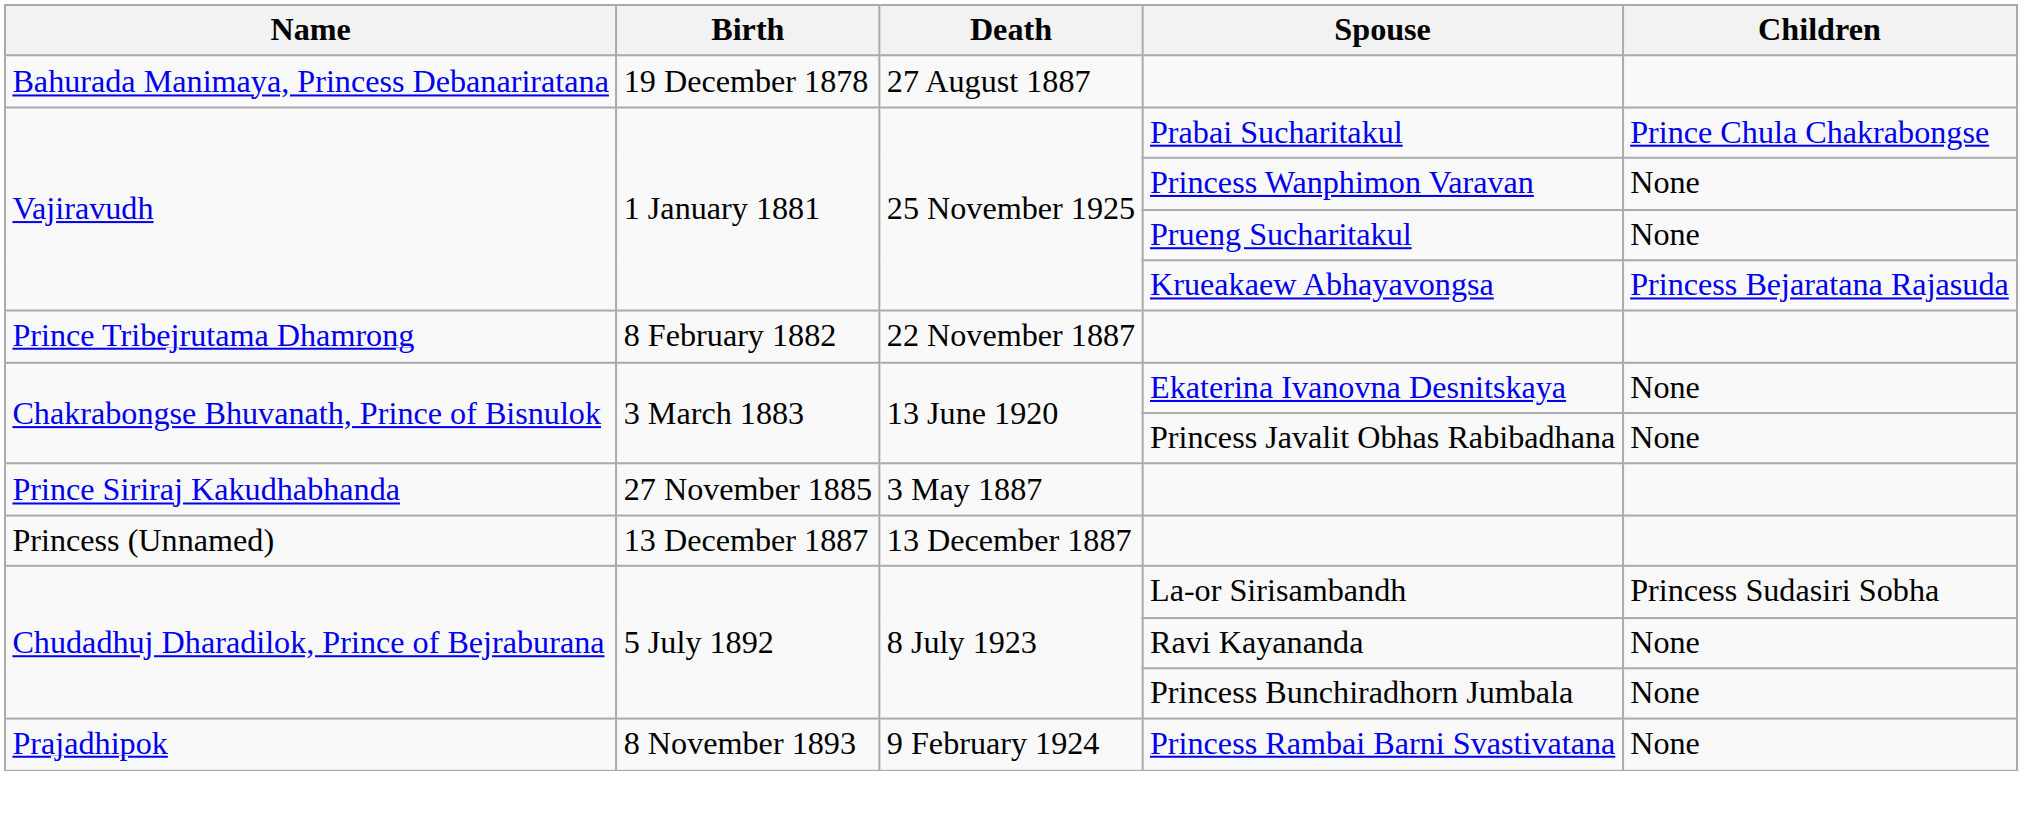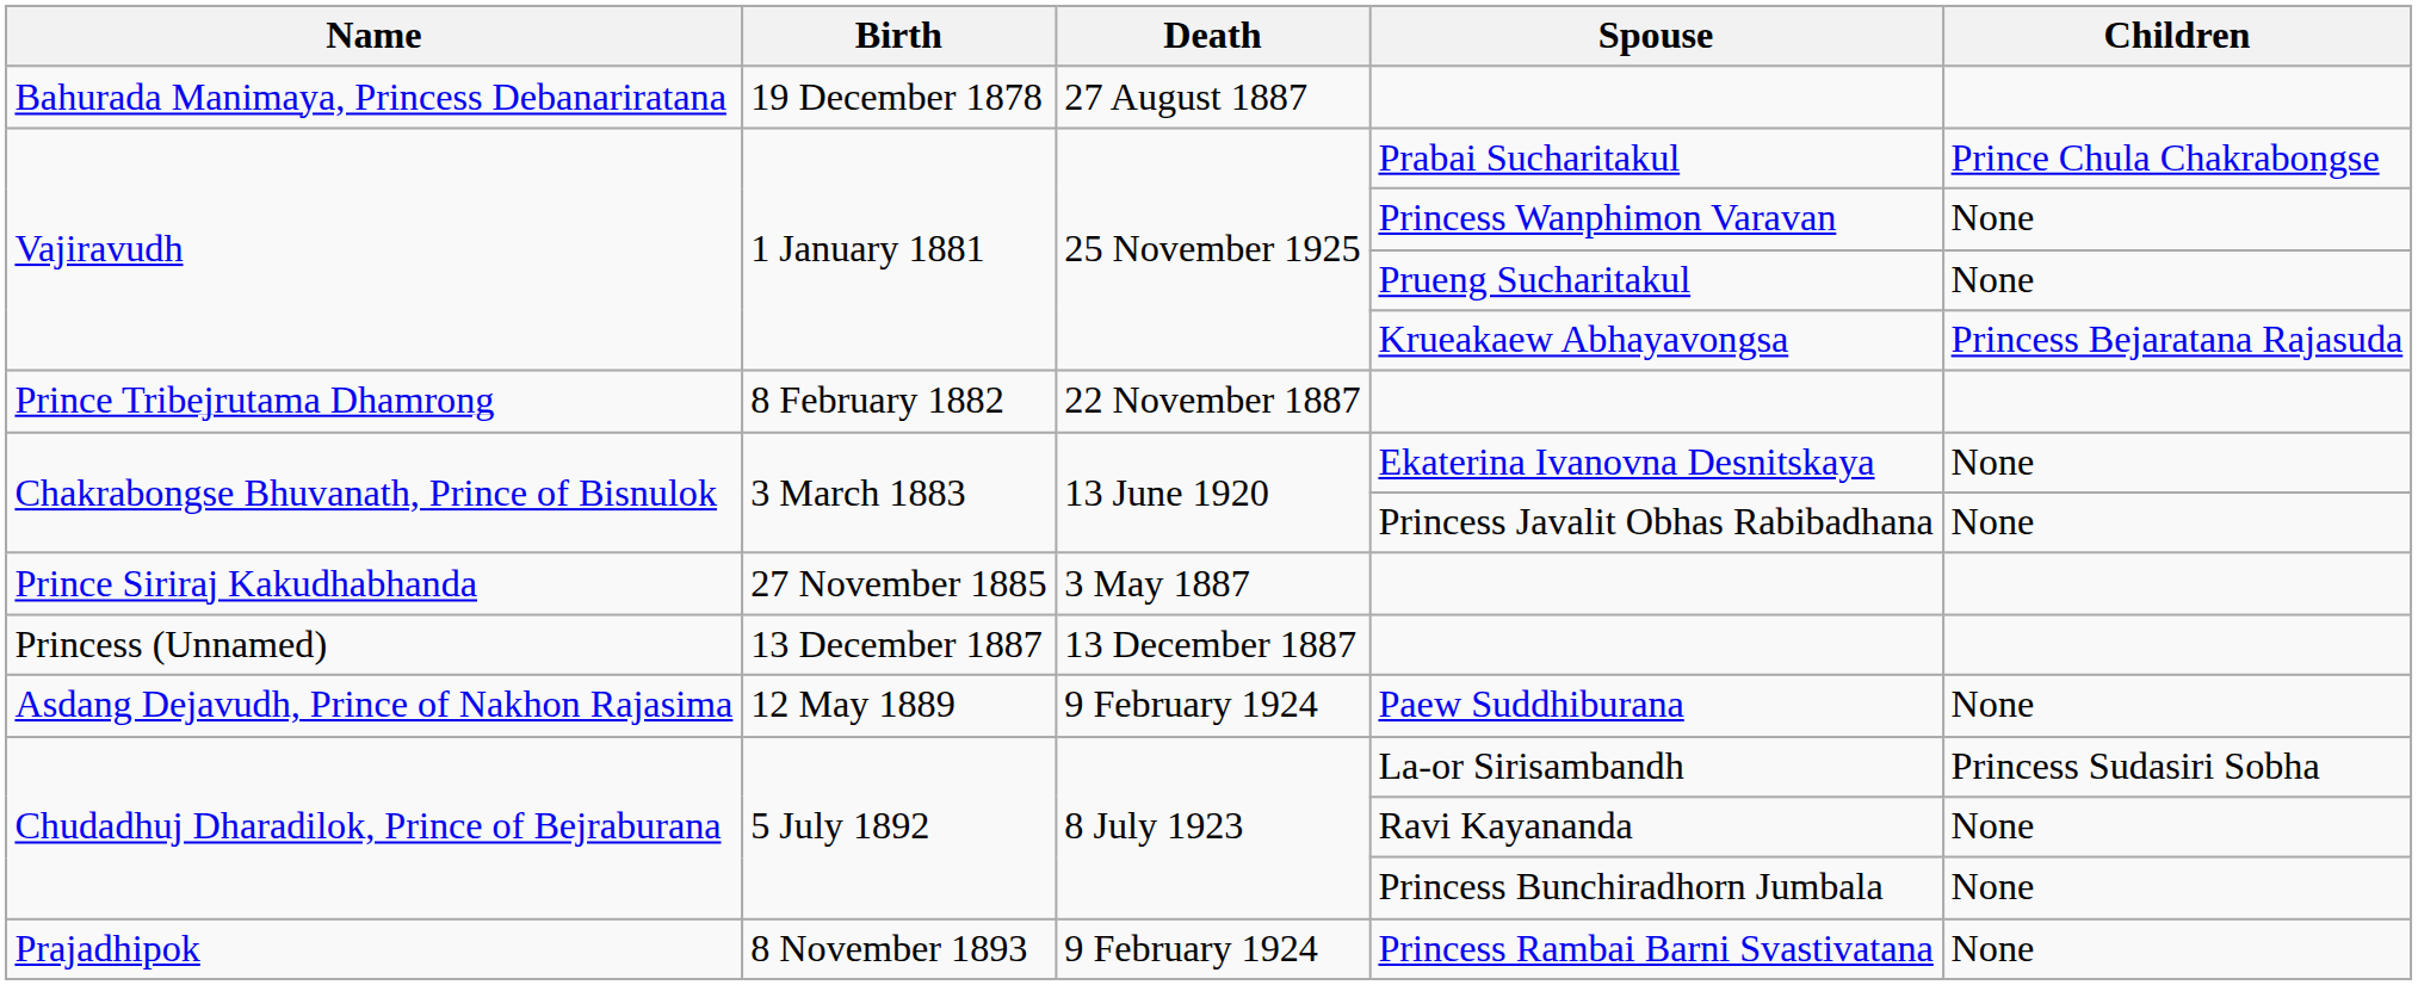 <table class="wikitable">
 <tr>
 <th>Name</th>
 <th>Birth</th>
 <th>Death</th>
 <th>Spouse</th>
 <th>Children</th>
 </tr>
 <tr>
 <td><a href='#'>Bahurada Manimaya, Princess Debanariratana</a></td>
 <td>19 December 1878</td>
 <td>27 August 1887</td>
 <td></td>
 <td></td>
 </tr>
 <tr>
 <td rowspan="4"><a href='#'>Vajiravudh</a></td>
 <td rowspan="4">1 January 1881</td>
 <td rowspan="4">25 November 1925</td>
 <td><a href='#'>Prabai Sucharitakul</a></td>
 <td><a href='#'>Prince Chula Chakrabongse</a></td>
 </tr>
 <tr>
 <td><a href='#'>Princess Wanphimon Varavan</a></td>
 <td>None</td>
 </tr>
 <tr>
 <td><a href='#'>Prueng Sucharitakul</a></td>
 <td>None</td>
 </tr>
 <tr>
 <td><a href='#'>Krueakaew Abhayavongsa</a></td>
 <td><a href='#'>Princess Bejaratana Rajasuda</a></td>
 </tr>
 <tr>
 <td><a href='#'>Prince Tribejrutama Dhamrong</a></td>
 <td>8 February 1882</td>
 <td>22 November 1887</td>
 <td></td>
 <td></td>
 </tr>
 <tr>
 <td rowspan="2"><a href='#'>Chakrabongse Bhuvanath, Prince of Bisnulok</a></td>
 <td rowspan="2">3 March 1883</td>
 <td rowspan="2">13 June 1920</td>
 <td><a href='#'>Ekaterina Ivanovna Desnitskaya</a></td>
 <td>None</td>
 </tr>
 <tr>
 <td>Princess Javalit Obhas Rabibadhana</td>
 <td>None</td>
 </tr>
 <tr>
 <td><a href='#'>Prince Siriraj Kakudhabhanda</a></td>
 <td>27 November 1885</td>
 <td>3 May 1887</td>
 <td></td>
 <td></td>
 </tr>
 <tr>
 <td>Princess (Unnamed)</td>
 <td>13 December 1887</td>
 <td>13 December 1887</td>
 <td></td>
 <td></td>
 </tr>
 <tr>
+<td><a href='#'>Asdang Dejavudh, Prince of Nakhon Rajasima</a></td>
+<td>12 May 1889</td>
+<td>9 February 1924</td>
+<td><a href='#'>Paew Suddhiburana</a></td>
+<td>None</td>
+</tr>
+<tr>
 <td rowspan="3"><a href='#'>Chudadhuj Dharadilok, Prince of Bejraburana</a></td>
 <td rowspan="3">5 July 1892</td>
 <td rowspan="3">8 July 1923</td>
 <td>La-or Sirisambandh</td>
 <td>Princess Sudasiri Sobha</td>
 </tr>
 <tr>
 <td>Ravi Kayananda</td>
 <td>None</td>
 </tr>
 <tr>
 <td>Princess Bunchiradhorn Jumbala</td>
 <td>None</td>
 </tr>
 <tr>
 <td><a href='#'>Prajadhipok</a></td>
 <td>8 November 1893</td>
 <td>9 February 1924</td>
 <td><a href='#'>Princess Rambai Barni Svastivatana</a></td>
 <td>None</td>
 </tr>
 </table>
